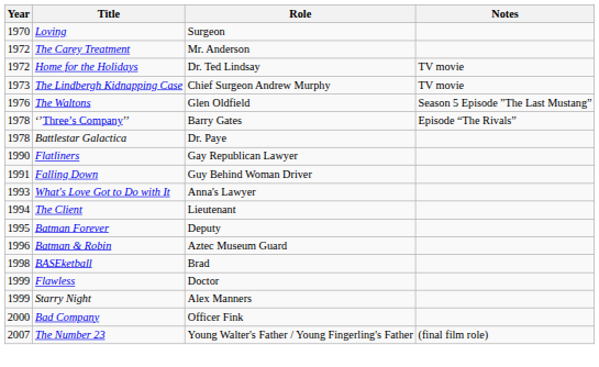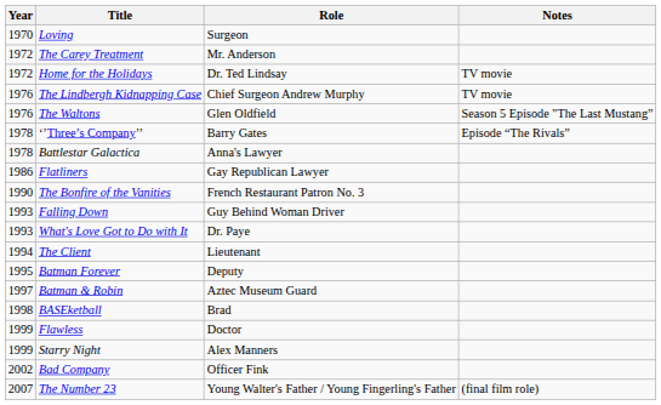 <table class="wikitable">
 <tr>
 <th>Year</th>
 <th>Title</th>
 <th>Role</th>
 <th>Notes</th>
 </tr>
 <tr>
 <td>1970</td>
 <td><em><a href='#'>Loving</a></em></td>
 <td>Surgeon</td>
 <td></td>
 </tr>
 <tr>
 <td>1972</td>
 <td><em><a href='#'>The Carey Treatment</a></em></td>
 <td>Mr. Anderson</td>
 <td></td>
 </tr>
 <tr>
 <td>1972</td>
 <td><em><a href='#'>Home for the Holidays</a></em></td>
 <td>Dr. Ted Lindsay</td>
 <td>TV movie</td>
 </tr>
 <tr>
-<td>1973</td>
+<td>1976</td>
 <td><em><a href='#'>The Lindbergh Kidnapping Case</a></em></td>
 <td>Chief Surgeon Andrew Murphy</td>
 <td>TV movie</td>
 </tr>
 <tr>
 <td>1976</td>
 <td><em><a href='#'>The Waltons</a></em></td>
 <td>Glen Oldfield</td>
 <td>Season 5 Episode "The Last Mustang”</td>
 </tr>
 <tr>
 <td>1978</td>
 <td>‘’<a href='#'>Three’s Company</a>’’</td>
 <td>Barry Gates</td>
 <td>Episode “The Rivals”</td>
 </tr>
 <tr>
 <td>1978</td>
 <td><em>Battlestar Galactica</em></td>
-<td>Dr. Paye</td>
+<td>Anna's Lawyer</td>
 <td></td>
 </tr>
 <tr>
-<td>1990</td>
+<td>1986</td>
 <td><em><a href='#'>Flatliners</a></em></td>
 <td>Gay Republican Lawyer</td>
 <td></td>
 </tr>
 <tr>
-<td>1991</td>
+<td>1990</td>
+<td><em><a href='#'>The Bonfire of the Vanities</a></em></td>
+<td>French Restaurant Patron No. 3</td>
+<td></td>
+</tr>
+<tr>
+<td>1993</td>
 <td><em><a href='#'>Falling Down</a></em></td>
 <td>Guy Behind Woman Driver</td>
 <td></td>
 </tr>
 <tr>
 <td>1993</td>
 <td><em><a href='#'>What's Love Got to Do with It</a></em></td>
-<td>Anna's Lawyer</td>
+<td>Dr. Paye</td>
 <td></td>
 </tr>
 <tr>
 <td>1994</td>
 <td><em><a href='#'>The Client</a></em></td>
 <td>Lieutenant</td>
 <td></td>
 </tr>
 <tr>
 <td>1995</td>
 <td><em><a href='#'>Batman Forever</a></em></td>
 <td>Deputy</td>
 <td></td>
 </tr>
 <tr>
-<td>1996</td>
+<td>1997</td>
 <td><em><a href='#'>Batman & Robin</a></em></td>
 <td>Aztec Museum Guard</td>
 <td></td>
 </tr>
 <tr>
 <td>1998</td>
 <td><em><a href='#'>BASEketball</a></em></td>
 <td>Brad</td>
 <td></td>
 </tr>
 <tr>
 <td>1999</td>
 <td><em><a href='#'>Flawless</a></em></td>
 <td>Doctor</td>
 <td></td>
 </tr>
 <tr>
 <td>1999</td>
 <td><em>Starry Night</em></td>
 <td>Alex Manners</td>
 <td></td>
 </tr>
 <tr>
-<td>2000</td>
+<td>2002</td>
 <td><em><a href='#'>Bad Company</a></em></td>
 <td>Officer Fink</td>
 <td></td>
 </tr>
 <tr>
 <td>2007</td>
 <td><em><a href='#'>The Number 23</a></em></td>
 <td>Young Walter's Father / Young Fingerling's Father</td>
 <td>(final film role)</td>
 </tr>
 </table>
